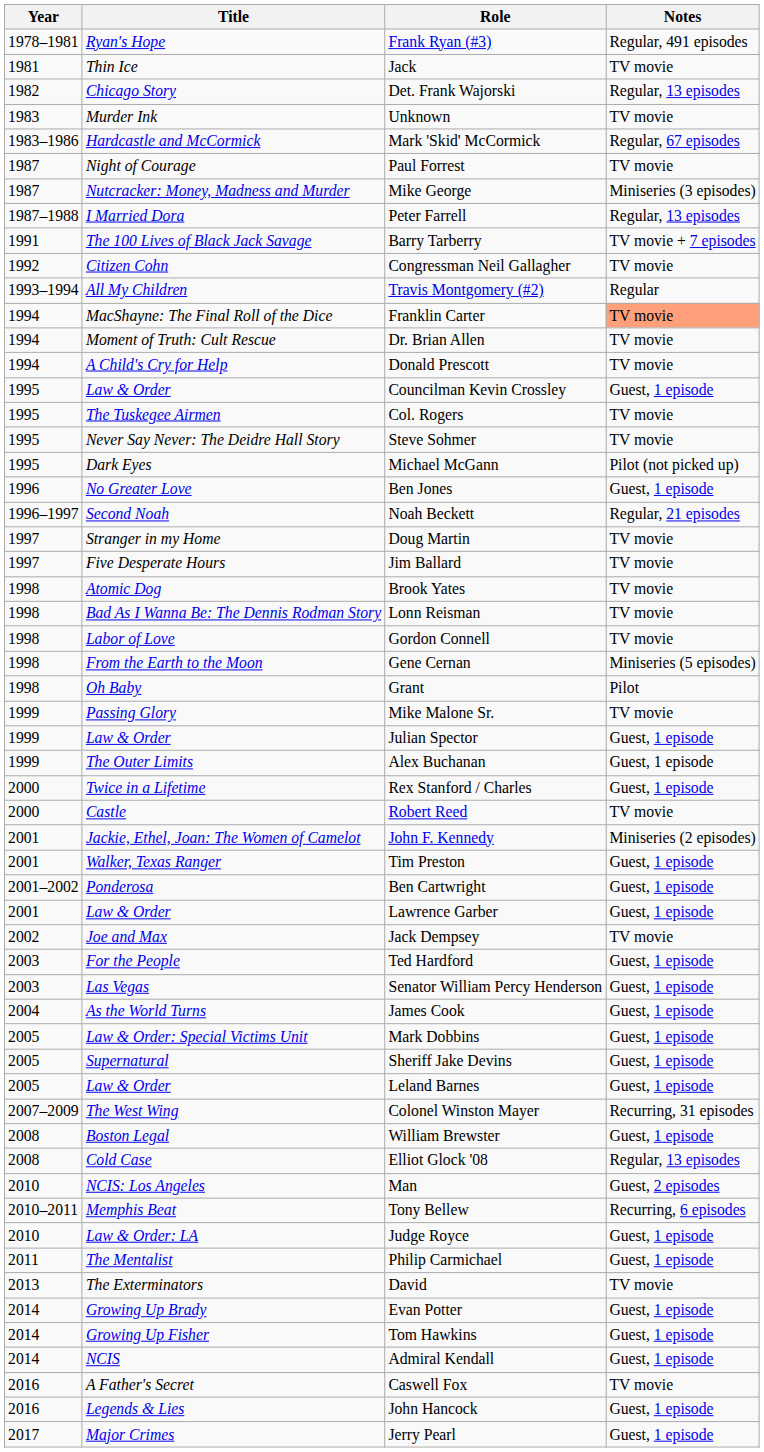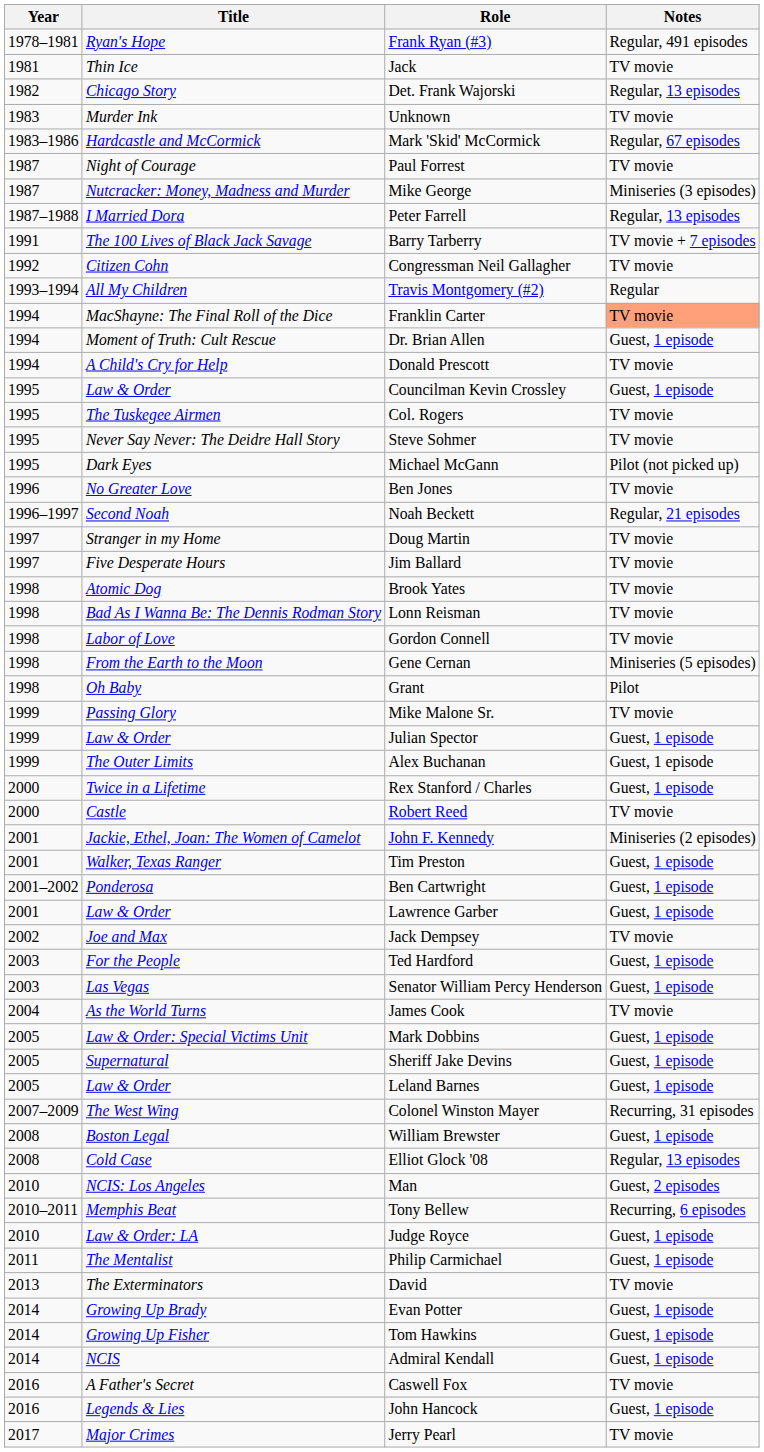 <table class="wikitable plainrowheaders sortable">
 <tr>
 <th scope="col">Year</th>
 <th scope="col">Title</th>
 <th scope="col">Role</th>
 <th class="unsortable">Notes</th>
 </tr>
 <tr>
 <td>1978–1981</td>
 <td><em><a href='#'>Ryan's Hope</a></em></td>
 <td><a href='#'>Frank Ryan (#3)</a></td>
 <td>Regular, 491 episodes</td>
 </tr>
 <tr>
 <td>1981</td>
 <td><em>Thin Ice</em></td>
 <td>Jack</td>
 <td>TV movie</td>
 </tr>
 <tr>
 <td>1982</td>
 <td><em><a href='#'>Chicago Story</a></em></td>
 <td>Det. Frank Wajorski</td>
 <td>Regular, <a href='#'>13 episodes</a></td>
 </tr>
 <tr>
 <td>1983</td>
 <td><em>Murder Ink</em></td>
 <td>Unknown</td>
 <td>TV movie</td>
 </tr>
 <tr>
 <td>1983–1986</td>
 <td><em><a href='#'>Hardcastle and McCormick</a></em></td>
 <td>Mark 'Skid' McCormick</td>
 <td>Regular, <a href='#'>67 episodes</a></td>
 </tr>
 <tr>
 <td>1987</td>
 <td><em>Night of Courage</em></td>
 <td>Paul Forrest</td>
 <td>TV movie</td>
 </tr>
 <tr>
 <td>1987</td>
 <td><em><a href='#'>Nutcracker: Money, Madness and Murder</a></em></td>
 <td>Mike George</td>
 <td>Miniseries (3 episodes)</td>
 </tr>
 <tr>
 <td>1987–1988</td>
 <td><em><a href='#'>I Married Dora</a></em></td>
 <td>Peter Farrell</td>
 <td>Regular, <a href='#'>13 episodes</a></td>
 </tr>
 <tr>
 <td>1991</td>
 <td><em><a href='#'>The 100 Lives of Black Jack Savage</a></em></td>
 <td>Barry Tarberry</td>
 <td>TV movie + <a href='#'>7 episodes</a></td>
 </tr>
 <tr>
 <td>1992</td>
 <td><em><a href='#'>Citizen Cohn</a></em></td>
 <td>Congressman Neil Gallagher</td>
 <td>TV movie</td>
 </tr>
 <tr>
 <td>1993–1994</td>
 <td><em><a href='#'>All My Children</a></em></td>
 <td><a href='#'>Travis Montgomery (#2)</a></td>
 <td>Regular</td>
 </tr>
 <tr>
 <td>1994</td>
 <td><em>MacShayne: The Final Roll of the Dice</em></td>
 <td>Franklin Carter</td>
 <td style="background: lightsalmon;">TV movie</td>
 </tr>
 <tr>
 <td>1994</td>
 <td><em>Moment of Truth: Cult Rescue</em></td>
 <td>Dr. Brian Allen</td>
-<td>TV movie</td>
+<td>Guest, <a href='#'>1 episode</a></td>
 </tr>
 <tr>
 <td>1994</td>
 <td><em><a href='#'>A Child's Cry for Help</a></em></td>
 <td>Donald Prescott</td>
 <td>TV movie</td>
 </tr>
 <tr>
 <td>1995</td>
 <td><em><a href='#'>Law & Order</a></em></td>
 <td>Councilman Kevin Crossley</td>
 <td>Guest, <a href='#'>1 episode</a></td>
 </tr>
 <tr>
 <td>1995</td>
 <td><em><a href='#'>The Tuskegee Airmen</a></em></td>
 <td>Col. Rogers</td>
 <td>TV movie</td>
 </tr>
 <tr>
 <td>1995</td>
 <td><em>Never Say Never: The Deidre Hall Story</em></td>
 <td>Steve Sohmer</td>
 <td>TV movie</td>
 </tr>
 <tr>
 <td>1995</td>
 <td><em>Dark Eyes</em></td>
 <td>Michael McGann</td>
 <td>Pilot (not picked up)</td>
 </tr>
 <tr>
 <td>1996</td>
 <td><em><a href='#'>No Greater Love</a></em></td>
 <td>Ben Jones</td>
-<td>Guest, <a href='#'>1 episode</a></td>
+<td>TV movie</td>
 </tr>
 <tr>
 <td>1996–1997</td>
 <td><em><a href='#'>Second Noah</a></em></td>
 <td>Noah Beckett</td>
 <td>Regular, <a href='#'>21 episodes</a></td>
 </tr>
 <tr>
 <td>1997</td>
 <td><em>Stranger in my Home</em></td>
 <td>Doug Martin</td>
 <td>TV movie</td>
 </tr>
 <tr>
 <td>1997</td>
 <td><em>Five Desperate Hours</em></td>
 <td>Jim Ballard</td>
 <td>TV movie</td>
 </tr>
 <tr>
 <td>1998</td>
 <td><em><a href='#'>Atomic Dog</a></em></td>
 <td>Brook Yates</td>
 <td>TV movie</td>
 </tr>
 <tr>
 <td>1998</td>
 <td><em><a href='#'>Bad As I Wanna Be: The Dennis Rodman Story</a></em></td>
 <td>Lonn Reisman</td>
 <td>TV movie</td>
 </tr>
 <tr>
 <td>1998</td>
 <td><em><a href='#'>Labor of Love</a></em></td>
 <td>Gordon Connell</td>
 <td>TV movie</td>
 </tr>
 <tr>
 <td>1998</td>
 <td><em><a href='#'>From the Earth to the Moon</a></em></td>
 <td>Gene Cernan</td>
 <td>Miniseries (5 episodes)</td>
 </tr>
 <tr>
 <td>1998</td>
 <td><em><a href='#'>Oh Baby</a></em></td>
 <td>Grant</td>
 <td>Pilot</td>
 </tr>
 <tr>
 <td>1999</td>
 <td><em><a href='#'>Passing Glory</a></em></td>
 <td>Mike Malone Sr.</td>
 <td>TV movie</td>
 </tr>
 <tr>
 <td>1999</td>
 <td><em><a href='#'>Law & Order</a></em></td>
 <td>Julian Spector</td>
 <td>Guest, <a href='#'>1 episode</a></td>
 </tr>
 <tr>
 <td>1999</td>
 <td><em><a href='#'>The Outer Limits</a></em></td>
 <td>Alex Buchanan</td>
 <td>Guest, 1 episode</td>
 </tr>
 <tr>
 <td>2000</td>
 <td><em><a href='#'>Twice in a Lifetime</a></em></td>
 <td>Rex Stanford / Charles</td>
 <td>Guest, <a href='#'>1 episode</a></td>
 </tr>
 <tr>
 <td>2000</td>
 <td><em><a href='#'>Castle</a></em></td>
 <td><a href='#'>Robert Reed</a></td>
 <td>TV movie</td>
 </tr>
 <tr>
 <td>2001</td>
 <td><em><a href='#'>Jackie, Ethel, Joan: The Women of Camelot</a></em></td>
 <td><a href='#'>John F. Kennedy</a></td>
 <td>Miniseries (2 episodes)</td>
 </tr>
 <tr>
 <td>2001</td>
 <td><em><a href='#'>Walker, Texas Ranger</a></em></td>
 <td>Tim Preston</td>
 <td>Guest, <a href='#'>1 episode</a></td>
 </tr>
 <tr>
 <td>2001–2002</td>
 <td><em><a href='#'>Ponderosa</a></em></td>
 <td>Ben Cartwright</td>
 <td>Guest, <a href='#'>1 episode</a></td>
 </tr>
 <tr>
 <td>2001</td>
 <td><em><a href='#'>Law & Order</a></em></td>
 <td>Lawrence Garber</td>
 <td>Guest, <a href='#'>1 episode</a></td>
 </tr>
 <tr>
 <td>2002</td>
 <td><em><a href='#'>Joe and Max</a></em></td>
 <td>Jack Dempsey</td>
 <td>TV movie</td>
 </tr>
 <tr>
 <td>2003</td>
 <td><em><a href='#'>For the People</a></em></td>
 <td>Ted Hardford</td>
 <td>Guest, <a href='#'>1 episode</a></td>
 </tr>
 <tr>
 <td>2003</td>
 <td><em><a href='#'>Las Vegas</a></em></td>
 <td>Senator William Percy Henderson</td>
 <td>Guest, <a href='#'>1 episode</a></td>
 </tr>
 <tr>
 <td>2004</td>
 <td><em><a href='#'>As the World Turns</a></em></td>
 <td>James Cook</td>
-<td>Guest, <a href='#'>1 episode</a></td>
+<td>TV movie</td>
 </tr>
 <tr>
 <td>2005</td>
 <td><em><a href='#'>Law & Order: Special Victims Unit</a></em></td>
 <td>Mark Dobbins</td>
 <td>Guest, <a href='#'>1 episode</a></td>
 </tr>
 <tr>
 <td>2005</td>
 <td><em><a href='#'>Supernatural</a></em></td>
 <td>Sheriff Jake Devins</td>
 <td>Guest, <a href='#'>1 episode</a></td>
 </tr>
 <tr>
 <td>2005</td>
 <td><em><a href='#'>Law & Order</a></em></td>
 <td>Leland Barnes</td>
 <td>Guest, <a href='#'>1 episode</a></td>
 </tr>
 <tr>
 <td>2007–2009</td>
 <td><em><a href='#'>The West Wing</a></em></td>
 <td>Colonel Winston Mayer</td>
 <td>Recurring, 31 episodes</td>
 </tr>
 <tr>
 <td>2008</td>
 <td><em><a href='#'>Boston Legal</a></em></td>
 <td>William Brewster</td>
 <td>Guest, <a href='#'>1 episode</a></td>
 </tr>
 <tr>
 <td>2008</td>
 <td><em><a href='#'>Cold Case</a></em></td>
 <td>Elliot Glock '08</td>
 <td>Regular, <a href='#'>13 episodes</a></td>
 </tr>
 <tr>
 <td>2010</td>
 <td><em><a href='#'>NCIS: Los Angeles</a></em></td>
 <td>Man</td>
 <td>Guest, <a href='#'>2 episodes</a></td>
 </tr>
 <tr>
 <td>2010–2011</td>
 <td><em><a href='#'>Memphis Beat</a></em></td>
 <td>Tony Bellew</td>
 <td>Recurring, <a href='#'>6 episodes</a></td>
 </tr>
 <tr>
 <td>2010</td>
 <td><em><a href='#'>Law & Order: LA</a></em></td>
 <td>Judge Royce</td>
 <td>Guest, <a href='#'>1 episode</a></td>
 </tr>
 <tr>
 <td>2011</td>
 <td><em><a href='#'>The Mentalist</a></em></td>
 <td>Philip Carmichael</td>
 <td>Guest, <a href='#'>1 episode</a></td>
 </tr>
 <tr>
 <td>2013</td>
 <td><em>The Exterminators</em></td>
 <td>David</td>
 <td>TV movie</td>
 </tr>
 <tr>
 <td>2014</td>
 <td><em><a href='#'>Growing Up Brady</a></em></td>
 <td>Evan Potter</td>
 <td>Guest, <a href='#'>1 episode</a></td>
 </tr>
 <tr>
 <td>2014</td>
 <td><em><a href='#'>Growing Up Fisher</a></em></td>
 <td>Tom Hawkins</td>
 <td>Guest, <a href='#'>1 episode</a></td>
 </tr>
 <tr>
 <td>2014</td>
 <td><em><a href='#'>NCIS</a></em></td>
 <td>Admiral Kendall</td>
 <td>Guest, <a href='#'>1 episode</a></td>
 </tr>
 <tr>
 <td>2016</td>
 <td><em>A Father's Secret</em></td>
 <td>Caswell Fox</td>
 <td>TV movie</td>
 </tr>
 <tr>
 <td>2016</td>
 <td><em><a href='#'>Legends & Lies</a></em></td>
 <td>John Hancock</td>
 <td>Guest, <a href='#'>1 episode</a></td>
 </tr>
 <tr>
 <td>2017</td>
 <td><em><a href='#'>Major Crimes</a></em></td>
 <td>Jerry Pearl</td>
-<td>Guest, <a href='#'>1 episode</a></td>
+<td>TV movie</td>
 </tr>
 </table>
